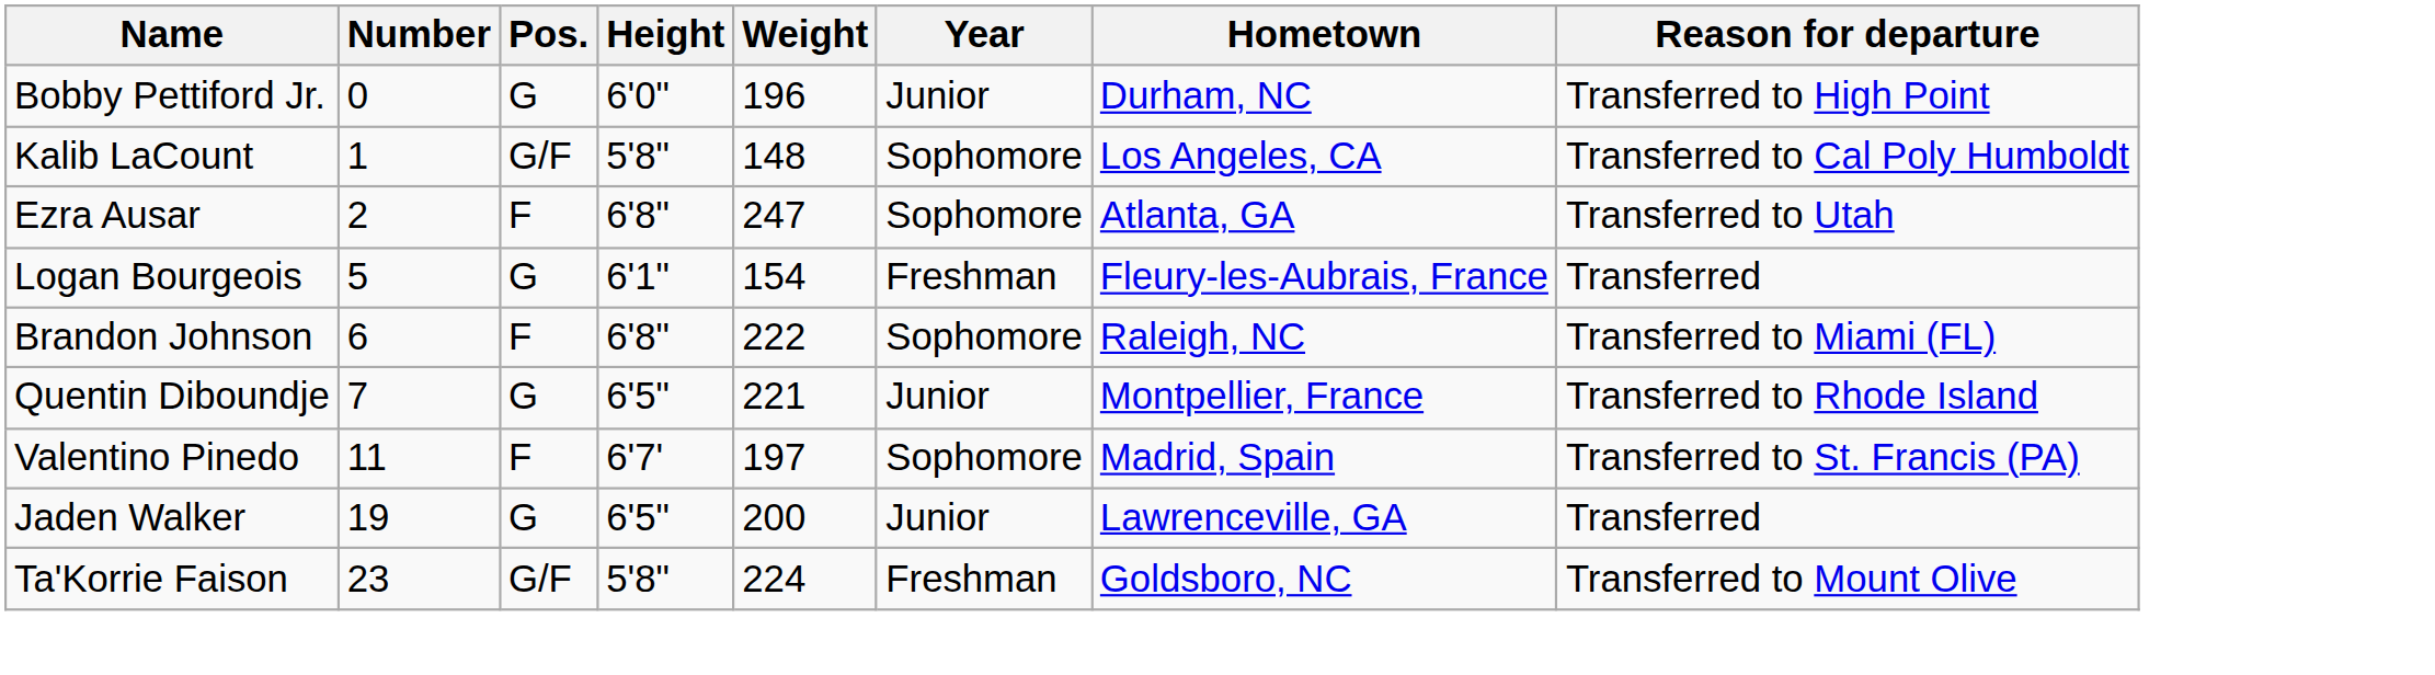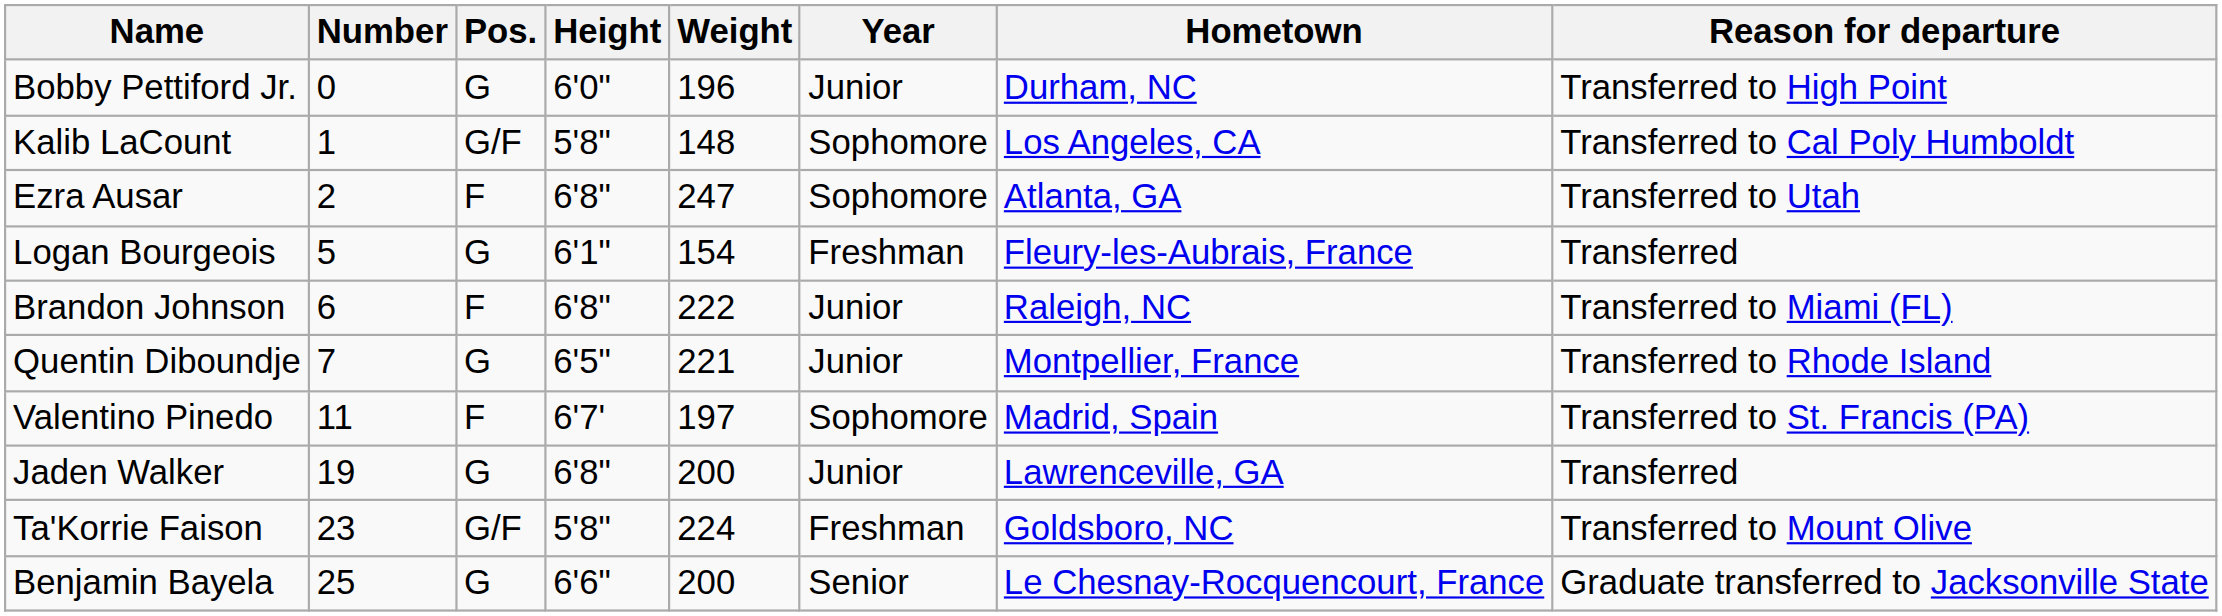 <table class="wikitable sortable" border="1">
 <tr>
 <th>Name</th>
 <th>Number</th>
 <th>Pos.</th>
 <th>Height</th>
 <th>Weight</th>
 <th>Year</th>
 <th>Hometown</th>
 <th class="unsortable">Reason for departure</th>
 </tr>
 <tr>
 <td>Bobby Pettiford Jr.</td>
 <td>0</td>
 <td>G</td>
 <td>6'0"</td>
 <td>196</td>
 <td>Junior</td>
 <td><a href='#'>Durham, NC</a></td>
 <td>Transferred to <a href='#'>High Point</a></td>
 </tr>
 <tr>
 <td>Kalib LaCount</td>
 <td>1</td>
 <td>G/F</td>
 <td>5'8"</td>
 <td>148</td>
 <td>Sophomore</td>
 <td><a href='#'>Los Angeles, CA</a></td>
 <td>Transferred to <a href='#'>Cal Poly Humboldt</a></td>
 </tr>
 <tr>
 <td>Ezra Ausar</td>
 <td>2</td>
 <td>F</td>
 <td>6'8"</td>
 <td>247</td>
 <td>Sophomore</td>
 <td><a href='#'>Atlanta, GA</a></td>
 <td>Transferred to <a href='#'>Utah</a></td>
 </tr>
 <tr>
 <td>Logan Bourgeois</td>
 <td>5</td>
 <td>G</td>
 <td>6'1"</td>
 <td>154</td>
 <td>Freshman</td>
 <td><a href='#'>Fleury-les-Aubrais, France</a></td>
 <td>Transferred</td>
 </tr>
 <tr>
 <td>Brandon Johnson</td>
 <td>6</td>
 <td>F</td>
 <td>6'8"</td>
 <td>222</td>
-<td>Sophomore</td>
+<td> Junior</td>
 <td><a href='#'>Raleigh, NC</a></td>
 <td>Transferred to <a href='#'>Miami (FL)</a></td>
 </tr>
 <tr>
 <td>Quentin Diboundje</td>
 <td>7</td>
 <td>G</td>
 <td>6'5"</td>
 <td>221</td>
 <td>Junior</td>
 <td><a href='#'>Montpellier, France</a></td>
 <td>Transferred to <a href='#'>Rhode Island</a></td>
 </tr>
 <tr>
 <td>Valentino Pinedo</td>
 <td>11</td>
 <td>F</td>
 <td>6'7'</td>
 <td>197</td>
 <td>Sophomore</td>
 <td><a href='#'>Madrid, Spain</a></td>
 <td>Transferred to <a href='#'>St. Francis (PA)</a></td>
 </tr>
 <tr>
 <td>Jaden Walker</td>
 <td>19</td>
 <td>G</td>
-<td>6'5"</td>
+<td>6'8"</td>
 <td>200</td>
 <td>Junior</td>
 <td><a href='#'>Lawrenceville, GA</a></td>
 <td>Transferred</td>
 </tr>
 <tr>
 <td>Ta'Korrie Faison</td>
 <td>23</td>
 <td>G/F</td>
 <td>5'8"</td>
 <td>224</td>
 <td>Freshman</td>
 <td><a href='#'>Goldsboro, NC</a></td>
 <td>Transferred to <a href='#'>Mount Olive</a></td>
 </tr>
+<tr>
+<td>Benjamin Bayela</td>
+<td>25</td>
+<td>G</td>
+<td>6'6"</td>
+<td>200</td>
+<td>Senior</td>
+<td><a href='#'>Le Chesnay-Rocquencourt, France</a></td>
+<td>Graduate transferred to <a href='#'>Jacksonville State</a></td>
+</tr>
 </table>
